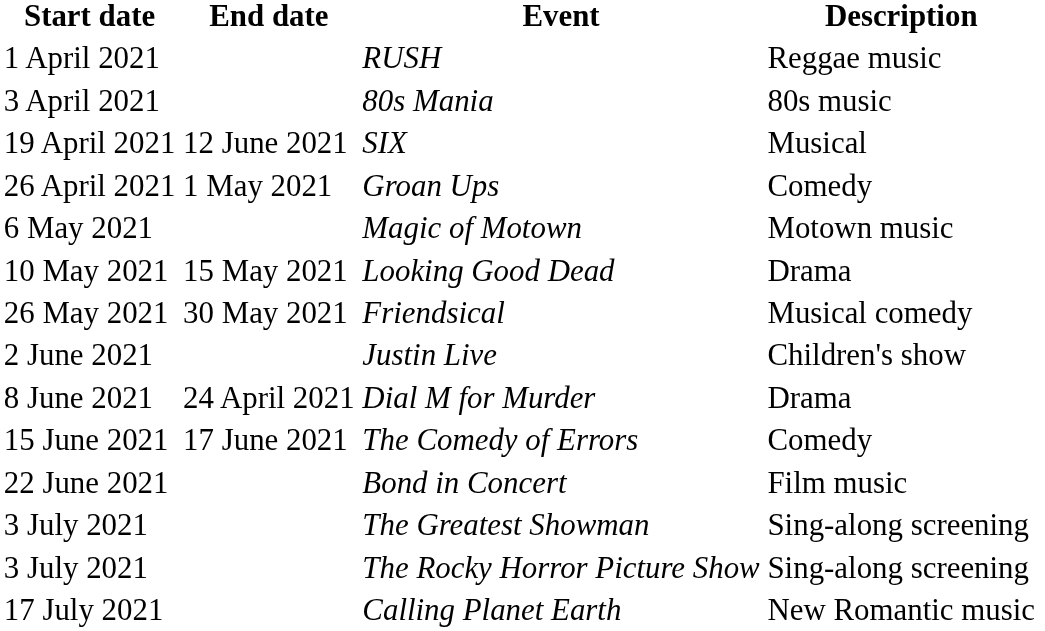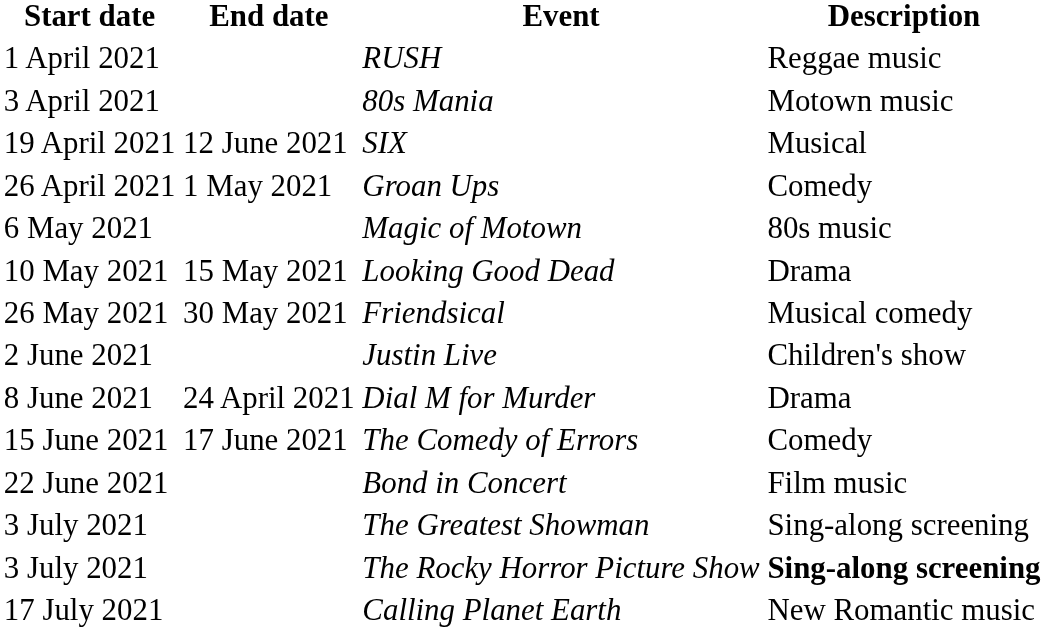 <table>
 <tr>
 <th>Start date</th>
 <th>End date</th>
 <th>Event</th>
 <th>Description</th>
 </tr>
 <tr>
 <td>1 April 2021</td>
 <td></td>
 <td><em>RUSH</em></td>
 <td>Reggae music</td>
 </tr>
 <tr>
 <td>3 April 2021</td>
 <td></td>
 <td><em>80s Mania</em></td>
-<td>80s music</td>
+<td>Motown music</td>
 </tr>
 <tr>
 <td>19 April 2021</td>
 <td>12 June 2021</td>
 <td><em>SIX</em></td>
 <td>Musical</td>
 </tr>
 <tr>
 <td>26 April 2021</td>
 <td>1 May 2021</td>
 <td><em>Groan Ups</em></td>
 <td>Comedy</td>
 </tr>
 <tr>
 <td>6 May 2021</td>
 <td></td>
 <td><em>Magic of Motown</em></td>
-<td>Motown music</td>
+<td>80s music</td>
 </tr>
 <tr>
 <td>10 May 2021</td>
 <td>15 May 2021</td>
 <td><em>Looking Good Dead</em></td>
 <td>Drama</td>
 </tr>
 <tr>
 <td>26 May 2021</td>
 <td>30 May 2021</td>
 <td><em>Friendsical</em></td>
 <td>Musical comedy</td>
 </tr>
 <tr>
 <td>2 June 2021</td>
 <td></td>
 <td><em>Justin Live</em></td>
 <td>Children's show</td>
 </tr>
 <tr>
 <td>8 June 2021</td>
 <td>24 April 2021</td>
 <td><em>Dial M for Murder</em></td>
 <td>Drama</td>
 </tr>
 <tr>
 <td>15 June 2021</td>
 <td>17 June 2021</td>
 <td><em>The Comedy of Errors</em></td>
 <td>Comedy</td>
 </tr>
 <tr>
 <td>22 June 2021</td>
 <td></td>
 <td><em>Bond in Concert</em></td>
 <td>Film music</td>
 </tr>
 <tr>
 <td>3 July 2021</td>
 <td></td>
 <td><em>The Greatest Showman</em></td>
 <td>Sing-along screening</td>
 </tr>
 <tr>
 <td>3 July 2021</td>
 <td></td>
 <td><em>The Rocky Horror Picture Show</em></td>
-<td>Sing-along screening</td>
+<td><strong>Sing-along screening</strong></td>
 </tr>
 <tr>
 <td>17 July 2021</td>
 <td></td>
 <td><em>Calling Planet Earth</em></td>
 <td>New Romantic music</td>
 </tr>
 <tr>
 </tr>
 </table>
